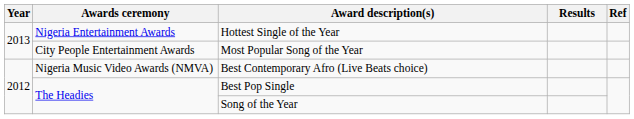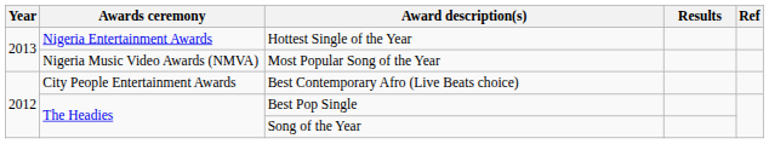 <table class="wikitable">
 <tr>
 <th>Year</th>
 <th width="250">Awards ceremony</th>
 <th width="450">Award description(s)</th>
 <th width="75">Results</th>
 <th>Ref</th>
 </tr>
 <tr>
 <td rowspan="2">2013</td>
 <td><a href='#'>Nigeria Entertainment Awards</a></td>
 <td>Hottest Single of the Year</td>
 <td></td>
 <td></td>
 </tr>
 <tr>
-<td>City People Entertainment Awards</td>
+<td>Nigeria Music Video Awards (NMVA)</td>
 <td>Most Popular Song of the Year</td>
 <td></td>
 <td></td>
 </tr>
 <tr>
 <td rowspan="3">2012</td>
-<td>Nigeria Music Video Awards (NMVA)</td>
+<td>City People Entertainment Awards</td>
 <td>Best Contemporary Afro (Live Beats choice)</td>
 <td></td>
 <td></td>
 </tr>
 <tr>
 <td rowspan="2"><a href='#'>The Headies</a></td>
 <td>Best Pop Single</td>
 <td></td>
 <td rowspan="2"></td>
 </tr>
 <tr>
 <td>Song of the Year</td>
 <td></td>
 </tr>
 </table>
